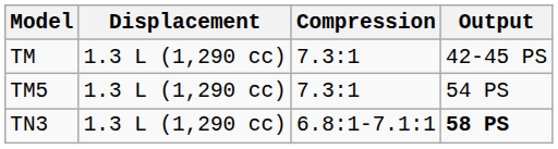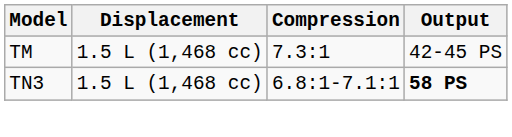 <table class="wikitable">
 <tr>
 <th>Model</th>
 <th>Displacement</th>
 <th>Compression</th>
 <th>Output</th>
 </tr>
 <tr>
 <td>TM</td>
-<td>1.3 L (1,290 cc)</td>
+<td>1.5 L (1,468 cc)</td>
 <td>7.3:1</td>
 <td>42-45 PS</td>
 </tr>
 <tr>
-<td>TM5</td>
-<td>1.3 L (1,290 cc)</td>
-<td>7.3:1</td>
-<td>54 PS</td>
-</tr>
-<tr>
 <td>TN3</td>
-<td>1.3 L (1,290 cc)</td>
+<td>1.5 L (1,468 cc)</td>
 <td>6.8:1-7.1:1</td>
 <td><strong>58 PS</strong></td>
 </tr>
 </table>
